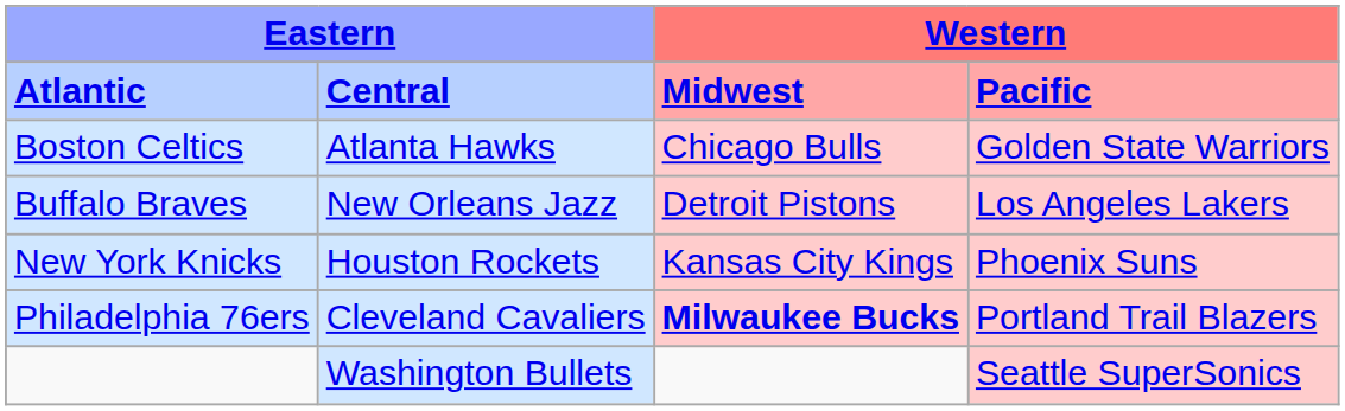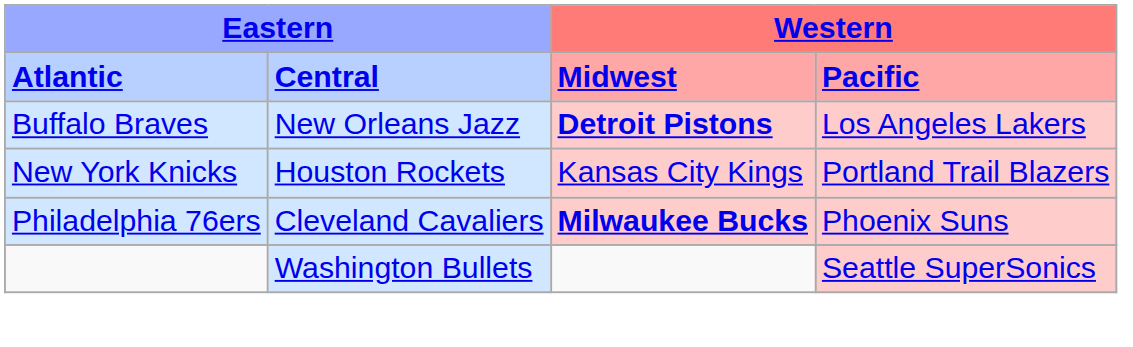 <table class="wikitable">
 <tr>
 <th colspan="2" style="background-color: #99A8FF;"><a href='#'>Eastern</a></th>
 <th colspan="2" style="background-color: #FF7B77;"><a href='#'>Western</a></th>
 </tr>
 <tr>
 <td style="background-color: #B7D0FF;"><strong><a href='#'>Atlantic</a></strong></td>
 <td style="background-color: #B7D0FF;"><strong><a href='#'>Central</a></strong></td>
 <td style="background-color: #FFA7A7;"><strong><a href='#'>Midwest</a></strong></td>
 <td style="background-color: #FFA7A7;"><strong><a href='#'>Pacific</a></strong></td>
 </tr>
 <tr>
-<td style="background-color: #D0E7FF;"><a href='#'>Boston Celtics</a></td>
-<td style="background-color: #D0E7FF;"><a href='#'>Atlanta Hawks</a></td>
-<td style="background-color: #FFCCCC;"><a href='#'>Chicago Bulls</a></td>
-<td style="background-color: #FFCCCC;"><a href='#'>Golden State Warriors</a></td>
-</tr>
-<tr>
 <td style="background-color: #D0E7FF;"><a href='#'>Buffalo Braves</a></td>
 <td style="background-color: #D0E7FF;"><a href='#'>New Orleans Jazz</a></td>
-<td style="background-color: #FFCCCC;"><a href='#'>Detroit Pistons</a></td>
+<td style="background-color: #FFCCCC;"><strong><a href='#'>Detroit Pistons</a></strong></td>
 <td style="background-color: #FFCCCC;"><a href='#'>Los Angeles Lakers</a></td>
 </tr>
 <tr>
 <td style="background-color: #D0E7FF;"><a href='#'>New York Knicks</a></td>
 <td style="background-color: #D0E7FF;"><a href='#'>Houston Rockets</a></td>
 <td style="background-color: #FFCCCC;"><a href='#'>Kansas City Kings</a></td>
-<td style="background-color: #FFCCCC;"><a href='#'>Phoenix Suns</a></td>
+<td style="background-color: #FFCCCC;"><a href='#'>Portland Trail Blazers</a></td>
 </tr>
 <tr>
 <td style="background-color: #D0E7FF;"><a href='#'>Philadelphia 76ers</a></td>
 <td style="background-color: #D0E7FF;"><a href='#'>Cleveland Cavaliers</a></td>
 <td style="background-color: #FFCCCC;"><strong><a href='#'>Milwaukee Bucks</a></strong></td>
-<td style="background-color: #FFCCCC;"><a href='#'>Portland Trail Blazers</a></td>
+<td style="background-color: #FFCCCC;"><a href='#'>Phoenix Suns</a></td>
 </tr>
 <tr>
 <td> </td>
 <td style="background-color: #D0E7FF;"><a href='#'>Washington Bullets</a></td>
 <td> </td>
 <td style="background-color: #FFCCCC;"><a href='#'>Seattle SuperSonics</a></td>
 </tr>
 </table>
